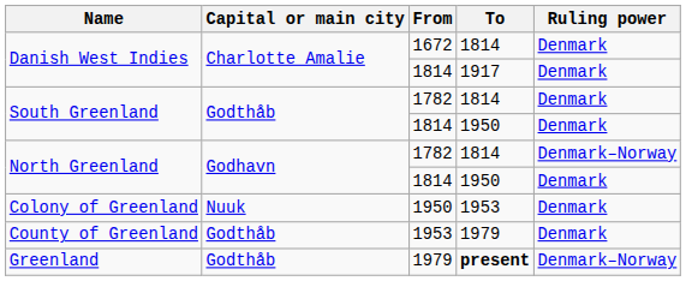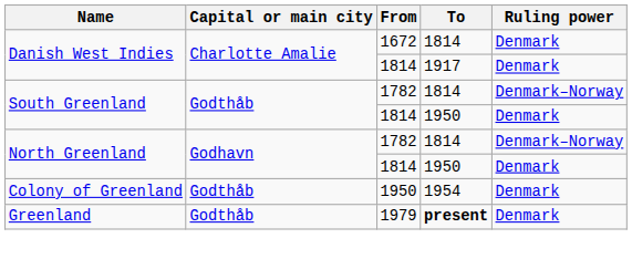 <table class="wikitable">
 <tr>
 <th>Name</th>
 <th>Capital or main city</th>
 <th>From</th>
 <th>To</th>
 <th>Ruling power</th>
 </tr>
 <tr>
 <td rowspan="2"><a href='#'>Danish West Indies</a></td>
 <td rowspan="2"><a href='#'>Charlotte Amalie</a></td>
 <td>1672</td>
 <td>1814</td>
 <td><a href='#'>Denmark</a></td>
 </tr>
 <tr>
 <td>1814</td>
 <td>1917</td>
 <td><a href='#'>Denmark</a></td>
 </tr>
 <tr>
 <td rowspan="2"><a href='#'>South Greenland</a></td>
 <td rowspan="2"><a href='#'>Godthåb</a></td>
 <td>1782</td>
 <td>1814</td>
-<td><a href='#'>Denmark</a></td>
+<td><a href='#'>Denmark–Norway</a></td>
 </tr>
 <tr>
 <td>1814</td>
 <td>1950</td>
 <td><a href='#'>Denmark</a></td>
 </tr>
 <tr>
 <td rowspan="2"><a href='#'>North Greenland</a></td>
 <td rowspan="2"><a href='#'>Godhavn</a></td>
 <td>1782</td>
 <td>1814</td>
 <td><a href='#'>Denmark–Norway</a></td>
 </tr>
 <tr>
 <td>1814</td>
 <td>1950</td>
 <td><a href='#'>Denmark</a></td>
 </tr>
 <tr>
 <td><a href='#'>Colony of Greenland</a></td>
-<td><a href='#'>Nuuk</a></td>
+<td><a href='#'>Godthåb</a></td>
 <td>1950</td>
-<td>1953</td>
-<td><a href='#'>Denmark</a></td>
-</tr>
-<tr>
-<td><a href='#'>County of Greenland</a></td>
-<td><a href='#'>Godthåb</a></td>
-<td>1953</td>
-<td>1979</td>
+<td>1954</td>
 <td><a href='#'>Denmark</a></td>
 </tr>
 <tr>
 <td><a href='#'>Greenland</a></td>
 <td><a href='#'>Godthåb</a></td>
 <td>1979</td>
 <td><strong>present</strong></td>
-<td><a href='#'>Denmark–Norway</a></td>
+<td><a href='#'>Denmark</a></td>
 </tr>
 </table>
